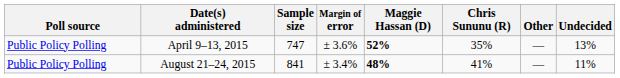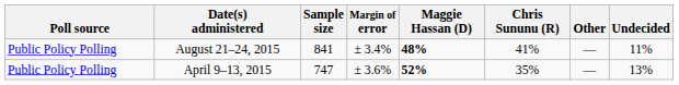 <table class="wikitable">
 <tr valign= bottom>
 <th style="width:180px;">Poll source</th>
 <th style="width:175px;">Date(s)<br>administered</th>
 <th class=small>Sample<br>size</th>
 <th><small>Margin of</small><br>error</th>
 <th style="width:100px;">Maggie<br>Hassan (D)</th>
 <th style="width:100px;">Chris<br>Sununu (R)</th>
 <th>Other</th>
 <th>Undecided</th>
 </tr>
 <tr>
 <td><a href='#'>Public Policy Polling</a></td>
+<td align=center>August 21–24, 2015</td>
+<td align=center>841</td>
+<td align=center>± 3.4%</td>
+<td><strong>48%</strong></td>
+<td align=center>41%</td>
+<td align=center>—</td>
+<td align=center>11%</td>
+</tr>
+<tr>
+<td><a href='#'>Public Policy Polling</a></td>
 <td align=center>April 9–13, 2015</td>
 <td align=center>747</td>
 <td align=center>± 3.6%</td>
 <td><strong>52%</strong></td>
 <td align=center>35%</td>
 <td align=center>—</td>
 <td align=center>13%</td>
 </tr>
-<tr>
-<td><a href='#'>Public Policy Polling</a></td>
-<td align=center>August 21–24, 2015</td>
-<td align=center>841</td>
-<td align=center>± 3.4%</td>
-<td><strong>48%</strong></td>
-<td align=center>41%</td>
-<td align=center>—</td>
-<td align=center>11%</td>
-</tr>
 </table>
